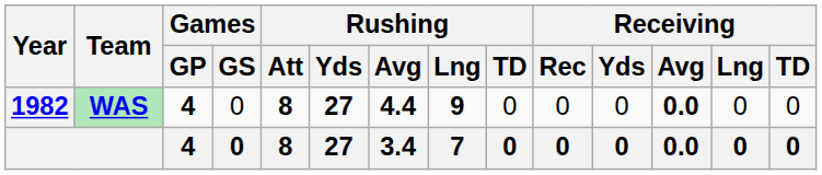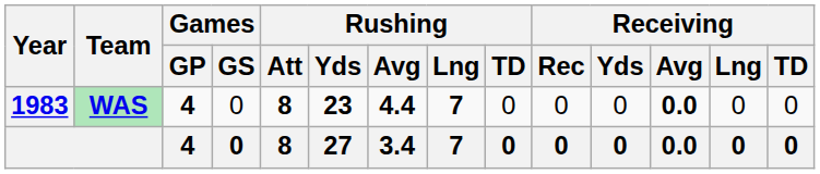 <table class="wikitable" style="text-align:center;">
 <tr>
 <th rowspan="2">Year</th>
 <th rowspan="2">Team</th>
 <th colspan="2">Games</th>
 <th colspan="5">Rushing</th>
 <th colspan="5">Receiving</th>
 </tr>
 <tr>
 <th>GP</th>
 <th>GS</th>
 <th>Att</th>
 <th>Yds</th>
 <th>Avg</th>
 <th>Lng</th>
 <th>TD</th>
 <th>Rec</th>
 <th>Yds</th>
 <th>Avg</th>
 <th>Lng</th>
 <th>TD</th>
 </tr>
 <tr>
-<th><a href='#'>1982</a></th>
+<th><a href='#'>1983</a></th>
 <th style="background:#afe6ba; width:3em;"><a href='#'>WAS</a></th>
 <td><strong>4</strong></td>
 <td>0</td>
 <td><strong>8</strong></td>
-<td><strong>27</strong></td>
+<td><strong>23</strong></td>
 <td><strong>4.4</strong></td>
-<td><strong>9</strong></td>
+<td><strong>7</strong></td>
 <td>0</td>
 <td>0</td>
 <td>0</td>
 <td><strong>0.0</strong></td>
 <td>0</td>
 <td>0</td>
 </tr>
 <tr>
 <th colspan="2"></th>
 <th>4</th>
 <th>0</th>
 <th>8</th>
 <th>27</th>
 <th>3.4</th>
 <th>7</th>
 <th>0</th>
 <th>0</th>
 <th>0</th>
 <th>0.0</th>
 <th>0</th>
 <th>0</th>
 </tr>
 </table>
